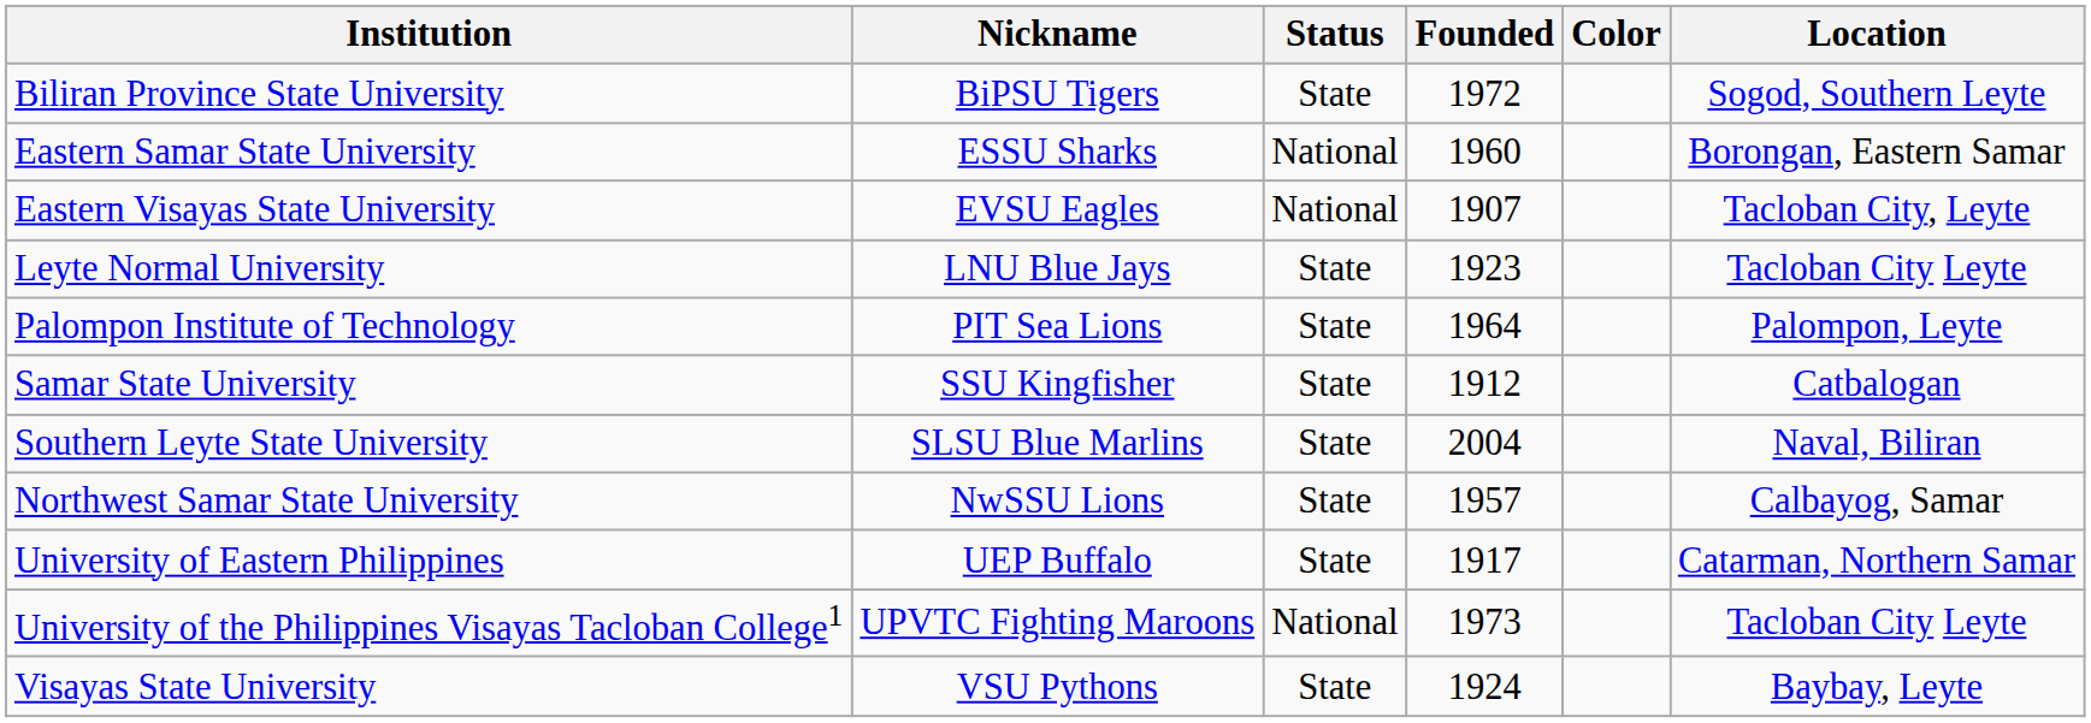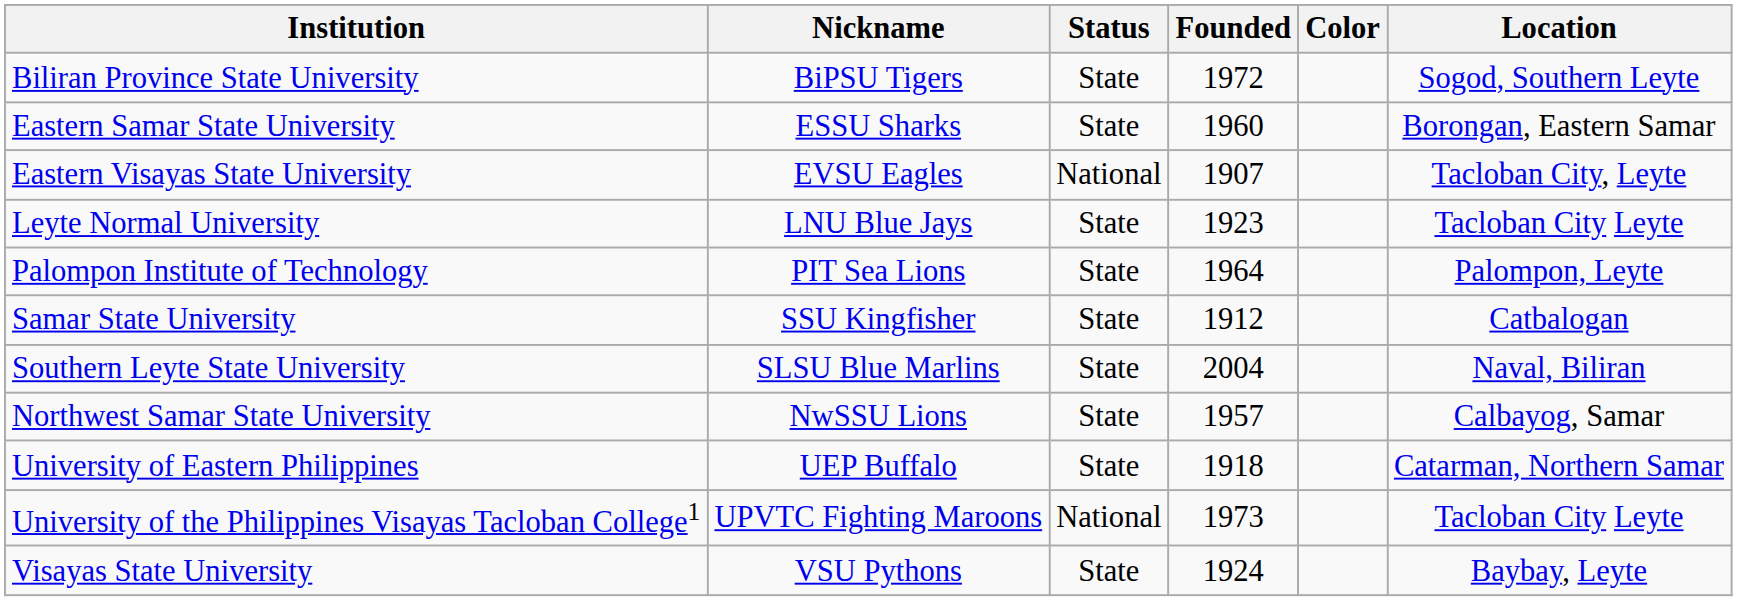 <table class="wikitable sortable">
 <tr>
 <th>Institution</th>
 <th>Nickname</th>
 <th>Status</th>
 <th>Founded</th>
 <th>Color</th>
 <th>Location</th>
 </tr>
 <tr>
 <td><a href='#'>Biliran Province State University</a></td>
 <td align="center"><a href='#'>BiPSU Tigers</a></td>
 <td align="center">State</td>
 <td align="center">1972</td>
 <td align="center"></td>
 <td align="center"><a href='#'>Sogod, Southern Leyte</a></td>
 </tr>
 <tr>
 <td><a href='#'>Eastern Samar State University</a></td>
 <td align="center"><a href='#'>ESSU Sharks</a></td>
-<td align="center">National</td>
+<td align="center">State</td>
 <td align="center">1960</td>
 <td align="center"></td>
 <td align="center"><a href='#'>Borongan</a>, Eastern Samar</td>
 </tr>
 <tr>
 <td><a href='#'>Eastern Visayas State University</a></td>
 <td align="center"><a href='#'>EVSU Eagles</a></td>
 <td align="center">National</td>
 <td align="center">1907</td>
 <td align="center"></td>
 <td align="center"><a href='#'>Tacloban City</a>, <a href='#'>Leyte</a></td>
 </tr>
 <tr>
 <td><a href='#'>Leyte Normal University</a></td>
 <td align="center"><a href='#'>LNU Blue Jays</a></td>
 <td align="center">State</td>
 <td align="center">1923</td>
 <td align="center"></td>
 <td align="center"><a href='#'>Tacloban City</a> <a href='#'>Leyte</a></td>
 </tr>
 <tr>
 <td><a href='#'>Palompon Institute of Technology</a></td>
 <td align="center"><a href='#'>PIT Sea Lions</a></td>
 <td align="center">State</td>
 <td align="center">1964</td>
 <td align="center"></td>
 <td align="center"><a href='#'>Palompon, Leyte</a></td>
 </tr>
 <tr>
 <td><a href='#'>Samar State University</a></td>
 <td align="center"><a href='#'>SSU Kingfisher</a></td>
 <td align="center">State</td>
 <td align="center">1912</td>
 <td align="center"></td>
 <td align="center"><a href='#'>Catbalogan</a></td>
 </tr>
 <tr>
 <td><a href='#'>Southern Leyte State University</a></td>
 <td align="center"><a href='#'>SLSU Blue Marlins</a></td>
 <td align="center">State</td>
 <td align="center">2004</td>
 <td align="center"></td>
 <td align="center"><a href='#'>Naval, Biliran</a></td>
 </tr>
 <tr>
 <td><a href='#'>Northwest Samar State University</a></td>
 <td align="center"><a href='#'>NwSSU Lions</a></td>
 <td align="center">State</td>
 <td align="center">1957</td>
 <td align="center"></td>
 <td align="center"><a href='#'>Calbayog</a>, Samar</td>
 </tr>
 <tr>
 <td><a href='#'>University of Eastern Philippines</a></td>
 <td align="center"><a href='#'>UEP Buffalo</a></td>
 <td align="center">State</td>
-<td align="center">1917</td>
+<td align="center">1918</td>
 <td align="center"></td>
 <td align="center"><a href='#'>Catarman, Northern Samar</a></td>
 </tr>
 <tr>
 <td><a href='#'>University of the Philippines Visayas Tacloban College</a><sup>1</sup></td>
 <td align="center"><a href='#'>UPVTC Fighting Maroons</a></td>
 <td align="center">National</td>
 <td align="center">1973</td>
 <td align="center"></td>
 <td align="center"><a href='#'>Tacloban City</a> <a href='#'>Leyte</a></td>
 </tr>
 <tr>
 <td><a href='#'>Visayas State University</a></td>
 <td align="center"><a href='#'>VSU Pythons</a></td>
 <td align="center">State</td>
 <td align="center">1924</td>
 <td align="center"></td>
 <td align="center"><a href='#'>Baybay</a>, <a href='#'>Leyte</a></td>
 </tr>
 </table>
